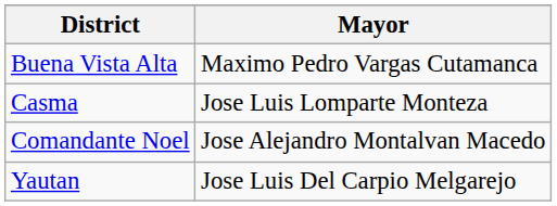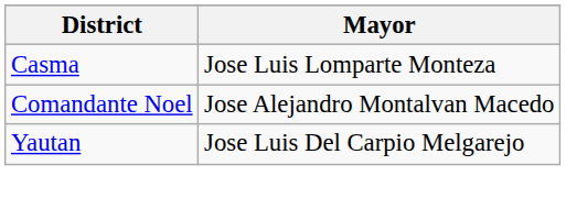 <table class="wikitable">
 <tr>
 </tr>
 <tr>
 <th>District</th>
 <th>Mayor</th>
-</tr>
-<tr>
-<td><a href='#'>Buena Vista Alta</a></td>
-<td>Maximo Pedro Vargas Cutamanca</td>
 </tr>
 <tr>
 <td><a href='#'>Casma</a></td>
 <td>Jose Luis Lomparte Monteza</td>
 </tr>
 <tr>
 <td><a href='#'>Comandante Noel</a></td>
 <td>Jose Alejandro Montalvan Macedo</td>
 </tr>
 <tr>
 <td><a href='#'>Yautan</a></td>
 <td>Jose Luis Del Carpio Melgarejo</td>
 </tr>
 </table>
